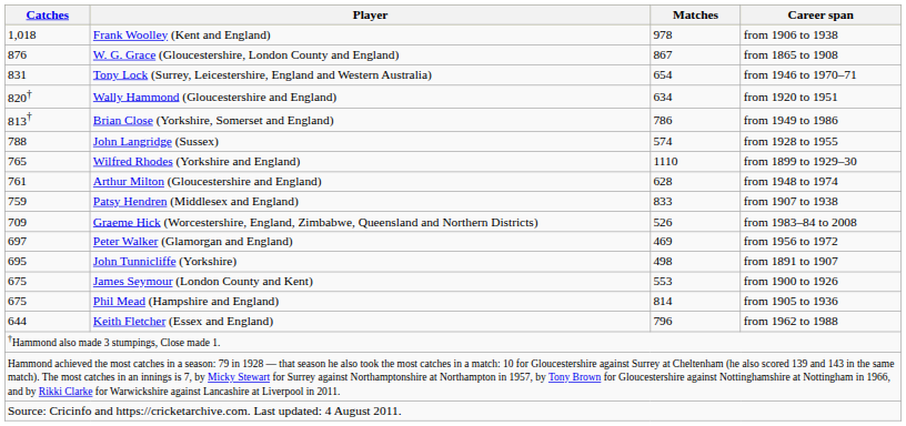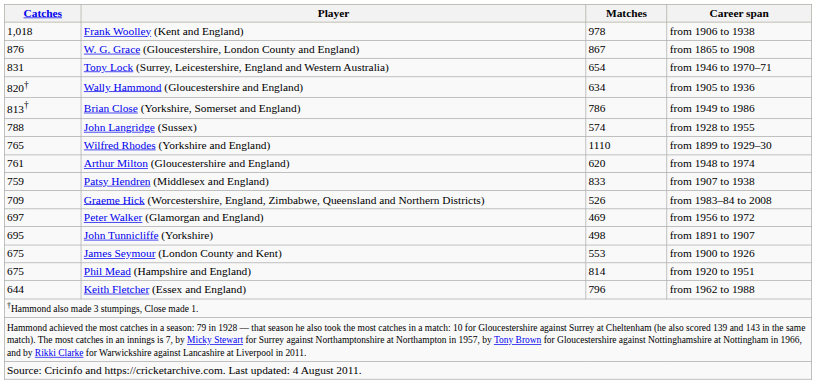 <table class="wikitable" style="width:90%;">
 <tr style="background:#ff9;">
 <th><a href='#'>Catches</a></th>
 <th>Player</th>
 <th>Matches</th>
 <th>Career span</th>
 </tr>
 <tr>
 <td>1,018</td>
 <td><a href='#'>Frank Woolley</a> (Kent and England)</td>
 <td>978</td>
 <td>from 1906 to 1938</td>
 </tr>
 <tr>
 <td>876</td>
 <td><a href='#'>W. G. Grace</a> (Gloucestershire, London County and England)</td>
 <td>867</td>
 <td>from 1865 to 1908</td>
 </tr>
 <tr>
 <td>831</td>
 <td><a href='#'>Tony Lock</a> (Surrey, Leicestershire, England and Western Australia)</td>
 <td>654</td>
 <td>from 1946 to 1970–71</td>
 </tr>
 <tr>
 <td>820<sup>†</sup></td>
 <td><a href='#'>Wally Hammond</a> (Gloucestershire and England)</td>
 <td>634</td>
-<td>from 1920 to 1951</td>
+<td>from 1905 to 1936</td>
 </tr>
 <tr>
 <td>813<sup>†</sup></td>
 <td><a href='#'>Brian Close</a> (Yorkshire, Somerset and England)</td>
 <td>786</td>
 <td>from 1949 to 1986</td>
 </tr>
 <tr>
 <td>788</td>
 <td><a href='#'>John Langridge</a> (Sussex)</td>
 <td>574</td>
 <td>from 1928 to 1955</td>
 </tr>
 <tr>
 <td>765</td>
 <td><a href='#'>Wilfred Rhodes</a> (Yorkshire and England)</td>
 <td>1110</td>
 <td>from 1899 to 1929–30</td>
 </tr>
 <tr>
 <td>761</td>
 <td><a href='#'>Arthur Milton</a> (Gloucestershire and England)</td>
-<td>628</td>
+<td>620</td>
 <td>from 1948 to 1974</td>
 </tr>
 <tr>
 <td>759</td>
 <td><a href='#'>Patsy Hendren</a> (Middlesex and England)</td>
 <td>833</td>
 <td>from 1907 to 1938</td>
 </tr>
 <tr>
 <td>709</td>
 <td><a href='#'>Graeme Hick</a> (Worcestershire, England, Zimbabwe, Queensland and Northern Districts)</td>
 <td>526</td>
 <td>from 1983–84 to 2008</td>
 </tr>
 <tr>
 <td>697</td>
 <td><a href='#'>Peter Walker</a> (Glamorgan and England)</td>
 <td>469</td>
 <td>from 1956 to 1972</td>
 </tr>
 <tr>
 <td>695</td>
 <td><a href='#'>John Tunnicliffe</a> (Yorkshire)</td>
 <td>498</td>
 <td>from 1891 to 1907</td>
 </tr>
 <tr>
 <td>675</td>
 <td><a href='#'>James Seymour</a> (London County and Kent)</td>
 <td>553</td>
 <td>from 1900 to 1926</td>
 </tr>
 <tr>
 <td>675</td>
 <td><a href='#'>Phil Mead</a> (Hampshire and England)</td>
 <td>814</td>
-<td>from 1905 to 1936</td>
+<td>from 1920 to 1951</td>
 </tr>
 <tr>
 <td>644</td>
 <td><a href='#'>Keith Fletcher</a> (Essex and England)</td>
 <td>796</td>
 <td>from 1962 to 1988</td>
 </tr>
 <tr>
 <td colspan=4><small><sup>†</sup>Hammond also made 3 stumpings, Close made 1.</small></td>
 </tr>
 <tr>
 <td colspan="4"><small>Hammond achieved the most catches in a season: 79 in 1928 — that season he also took the most catches in a match: 10 for Gloucestershire against Surrey at Cheltenham (he also scored 139 and 143 in the same match).  The most catches in an innings is 7, by <a href='#'>Micky Stewart</a> for Surrey against Northamptonshire at Northampton in 1957, by <a href='#'>Tony Brown</a> for Gloucestershire against Nottinghamshire at Nottingham in 1966, and by <a href='#'>Rikki Clarke</a> for Warwickshire against Lancashire at Liverpool in 2011.</small></td>
 </tr>
 <tr>
 <td colspan=4>Source: Cricinfo and https://cricketarchive.com. Last updated: 4 August 2011.</td>
 </tr>
 </table>
